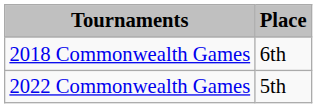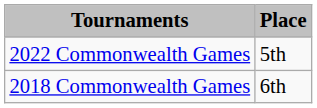 <table class="wikitable collapsible" border="1">
 <tr>
 <th style="background:silver;">Tournaments</th>
 <th style="background:silver;">Place</th>
 </tr>
 <tr>
+<td><a href='#'>2022 Commonwealth Games</a></td>
+<td>5th</td>
+</tr>
+<tr>
 <td><a href='#'>2018 Commonwealth Games</a></td>
 <td>6th</td>
 </tr>
-<tr>
-<td><a href='#'>2022 Commonwealth Games</a></td>
-<td>5th</td>
-</tr>
 </table>
